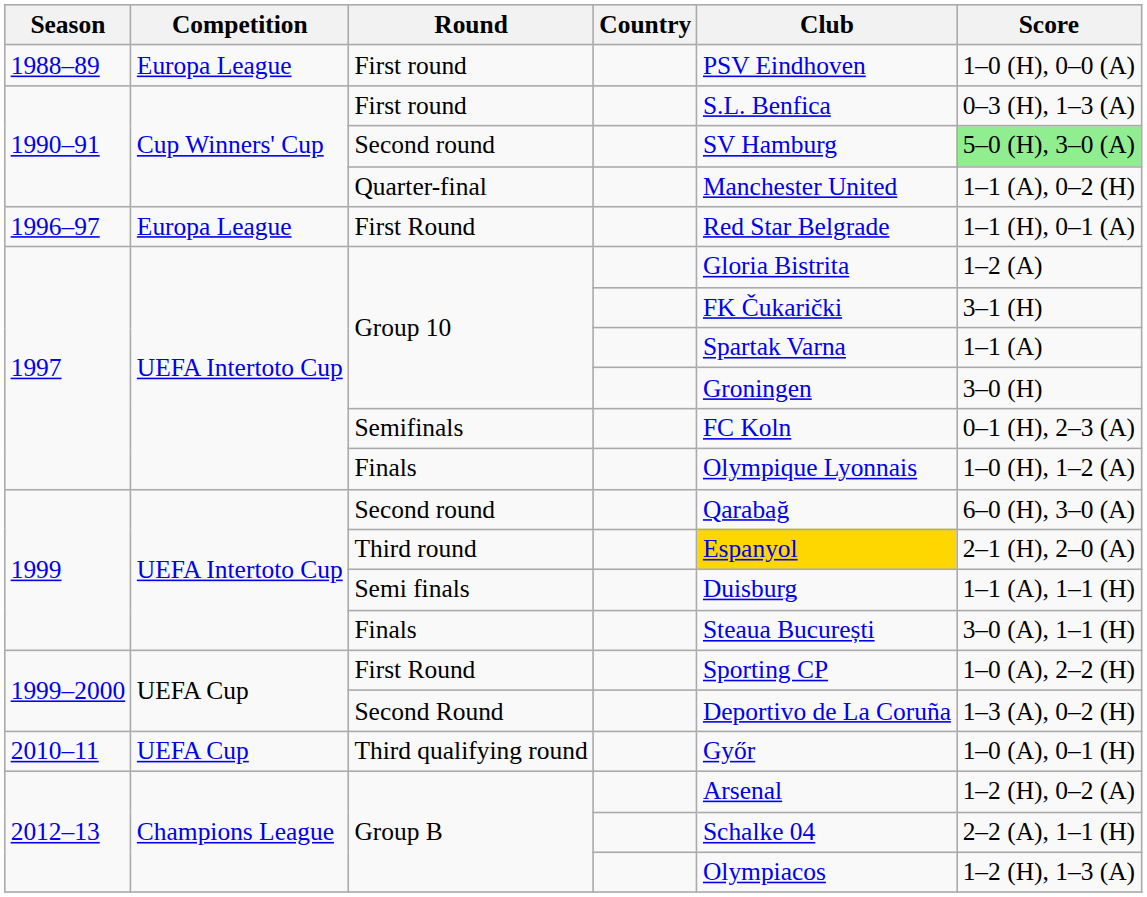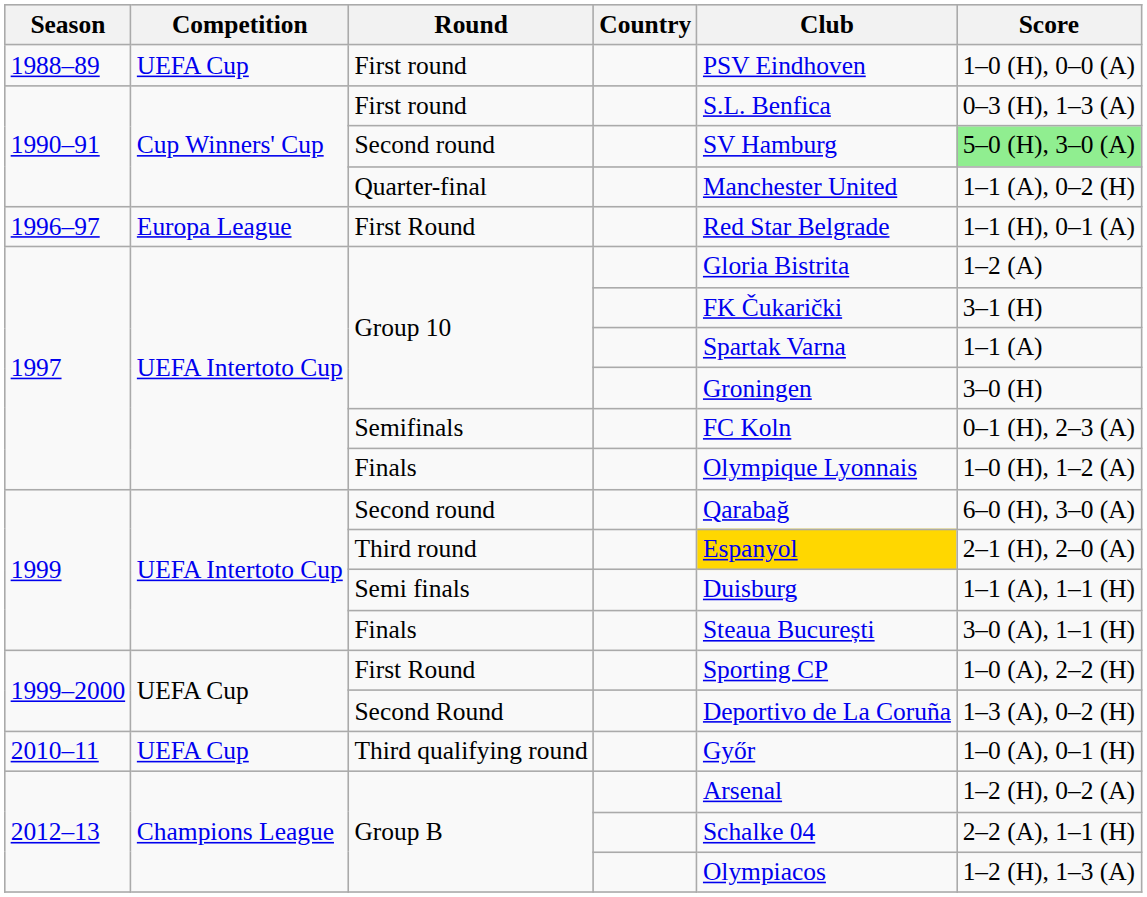 <table class="wikitable">
 <tr>
 <th>Season</th>
 <th>Competition</th>
 <th>Round</th>
 <th>Country</th>
 <th>Club</th>
 <th>Score</th>
 </tr>
 <tr>
 <td><a href='#'>1988–89</a></td>
-<td><a href='#'>Europa League</a></td>
+<td><a href='#'>UEFA Cup</a></td>
 <td>First round</td>
 <td></td>
 <td><a href='#'>PSV Eindhoven</a></td>
 <td>1–0 (H), 0–0 (A)</td>
 </tr>
 <tr>
 <td rowspan="3"><a href='#'>1990–91</a></td>
 <td rowspan="3"><a href='#'>Cup Winners' Cup</a></td>
 <td>First round</td>
 <td></td>
 <td><a href='#'>S.L. Benfica</a></td>
 <td>0–3 (H), 1–3 (A)</td>
 </tr>
 <tr>
 <td>Second round</td>
 <td></td>
 <td><a href='#'>SV Hamburg</a></td>
 <td style="background: lightgreen;">5–0 (H), 3–0 (A)</td>
 </tr>
 <tr>
 <td>Quarter-final</td>
 <td></td>
 <td><a href='#'>Manchester United</a></td>
 <td>1–1 (A), 0–2 (H)</td>
 </tr>
 <tr>
 <td><a href='#'>1996–97</a></td>
 <td><a href='#'>Europa League</a></td>
 <td>First Round</td>
 <td></td>
 <td><a href='#'>Red Star Belgrade</a></td>
 <td>1–1 (H), 0–1 (A)</td>
 </tr>
 <tr>
 <td rowspan="6"><a href='#'>1997</a></td>
 <td rowspan="6"><a href='#'>UEFA Intertoto Cup</a></td>
 <td rowspan="4">Group 10</td>
 <td></td>
 <td><a href='#'>Gloria Bistrita</a></td>
 <td>1–2 (A)</td>
 </tr>
 <tr>
 <td></td>
 <td><a href='#'>FK Čukarički</a></td>
 <td>3–1 (H)</td>
 </tr>
 <tr>
 <td></td>
 <td><a href='#'>Spartak Varna</a></td>
 <td>1–1 (A)</td>
 </tr>
 <tr>
 <td></td>
 <td><a href='#'>Groningen</a></td>
 <td>3–0 (H)</td>
 </tr>
 <tr>
 <td>Semifinals</td>
 <td></td>
 <td><a href='#'>FC Koln</a></td>
 <td>0–1 (H), 2–3 (A)</td>
 </tr>
 <tr>
 <td>Finals</td>
 <td></td>
 <td><a href='#'>Olympique Lyonnais</a></td>
 <td>1–0 (H), 1–2 (A)</td>
 </tr>
 <tr>
 <td rowspan="4"><a href='#'>1999</a></td>
 <td rowspan="4"><a href='#'>UEFA Intertoto Cup</a></td>
 <td>Second round</td>
 <td></td>
 <td><a href='#'>Qarabağ</a></td>
 <td>6–0 (H), 3–0 (A)</td>
 </tr>
 <tr>
 <td>Third round</td>
 <td></td>
 <td style="background: gold;"><a href='#'>Espanyol</a></td>
 <td>2–1 (H), 2–0 (A)</td>
 </tr>
 <tr>
 <td>Semi finals</td>
 <td></td>
 <td><a href='#'>Duisburg</a></td>
 <td>1–1 (A), 1–1 (H)</td>
 </tr>
 <tr>
 <td>Finals</td>
 <td></td>
 <td><a href='#'>Steaua București</a></td>
 <td>3–0 (A), 1–1 (H)</td>
 </tr>
 <tr>
 <td rowspan="2"><a href='#'>1999–2000</a></td>
 <td rowspan="2">UEFA Cup</td>
 <td>First Round</td>
 <td></td>
 <td><a href='#'>Sporting CP</a></td>
 <td>1–0 (A), 2–2 (H)</td>
 </tr>
 <tr>
 <td>Second Round</td>
 <td></td>
 <td><a href='#'>Deportivo de La Coruña</a></td>
 <td>1–3 (A), 0–2 (H)</td>
 </tr>
 <tr>
 <td><a href='#'>2010–11</a></td>
 <td><a href='#'>UEFA Cup</a></td>
 <td>Third qualifying round</td>
 <td></td>
 <td><a href='#'>Győr</a></td>
 <td>1–0 (A), 0–1 (H)</td>
 </tr>
 <tr>
 <td rowspan="3"><a href='#'>2012–13</a></td>
 <td rowspan="3"><a href='#'>Champions League</a></td>
 <td rowspan="3">Group B</td>
 <td></td>
 <td><a href='#'>Arsenal</a></td>
 <td>1–2 (H), 0–2 (A)</td>
 </tr>
 <tr>
 <td></td>
 <td><a href='#'>Schalke 04</a></td>
 <td>2–2 (A), 1–1 (H)</td>
 </tr>
 <tr>
 <td></td>
 <td><a href='#'>Olympiacos</a></td>
 <td>1–2 (H), 1–3 (A)</td>
 </tr>
 </table>
